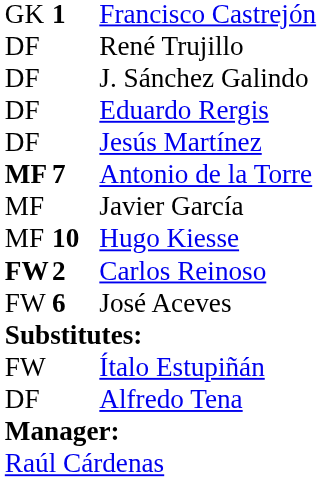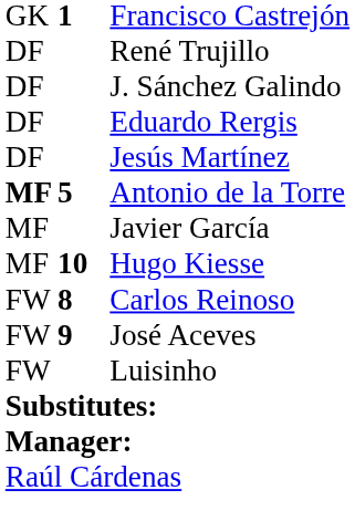 <table style="font-size:90%; margin:0.2em auto;" cellspacing="0" cellpadding="0">
 <tr>
 <th width="25"></th>
 <th width="25"></th>
 </tr>
 <tr>
 <td>GK</td>
 <td><strong>1</strong></td>
 <td> <a href='#'>Francisco Castrejón</a></td>
 </tr>
 <tr>
 <td>DF</td>
 <td></td>
 <td> René Trujillo</td>
 </tr>
 <tr>
 <td>DF</td>
 <td></td>
 <td> J. Sánchez Galindo</td>
 </tr>
 <tr>
 <td>DF</td>
 <td></td>
 <td> <a href='#'>Eduardo Rergis</a></td>
 <td></td>
 </tr>
 <tr>
 <td>DF</td>
 <td></td>
 <td> <a href='#'>Jesús Martínez</a></td>
 </tr>
 <tr>
 <td><strong>MF</strong></td>
-<td><strong>7</strong></td>
+<td><strong>5</strong></td>
 <td> <a href='#'>Antonio de la Torre</a></td>
 </tr>
 <tr>
 <td>MF</td>
 <td></td>
 <td> Javier García</td>
 </tr>
 <tr>
 <td>MF</td>
 <td><strong>10</strong></td>
 <td> <a href='#'>Hugo Kiesse</a></td>
 </tr>
 <tr>
-<td><strong>FW</strong></td>
-<td><strong>2</strong></td>
+<td>FW</td>
+<td><strong>8</strong></td>
 <td> <a href='#'>Carlos Reinoso</a></td>
 </tr>
 <tr>
 <td>FW</td>
-<td><strong>6</strong></td>
+<td><strong>9</strong></td>
 <td> José Aceves</td>
 <td></td>
 <td></td>
 </tr>
 <tr>
-<td colspan=3><strong>Substitutes:</strong></td>
-</tr>
-<tr>
 <td>FW</td>
 <td></td>
-<td> <a href='#'>Ítalo Estupiñán</a></td>
+<td> Luisinho</td>
 <td></td>
 <td></td>
 </tr>
 <tr>
-<td>DF</td>
-<td></td>
-<td> <a href='#'>Alfredo Tena</a></td>
-<td></td>
-<td></td>
+<td colspan=3><strong>Substitutes:</strong></td>
 </tr>
 <tr>
 <td colspan=3><strong>Manager:</strong></td>
 </tr>
 <tr>
 <td colspan=4> <a href='#'>Raúl Cárdenas</a></td>
 </tr>
 </table>
